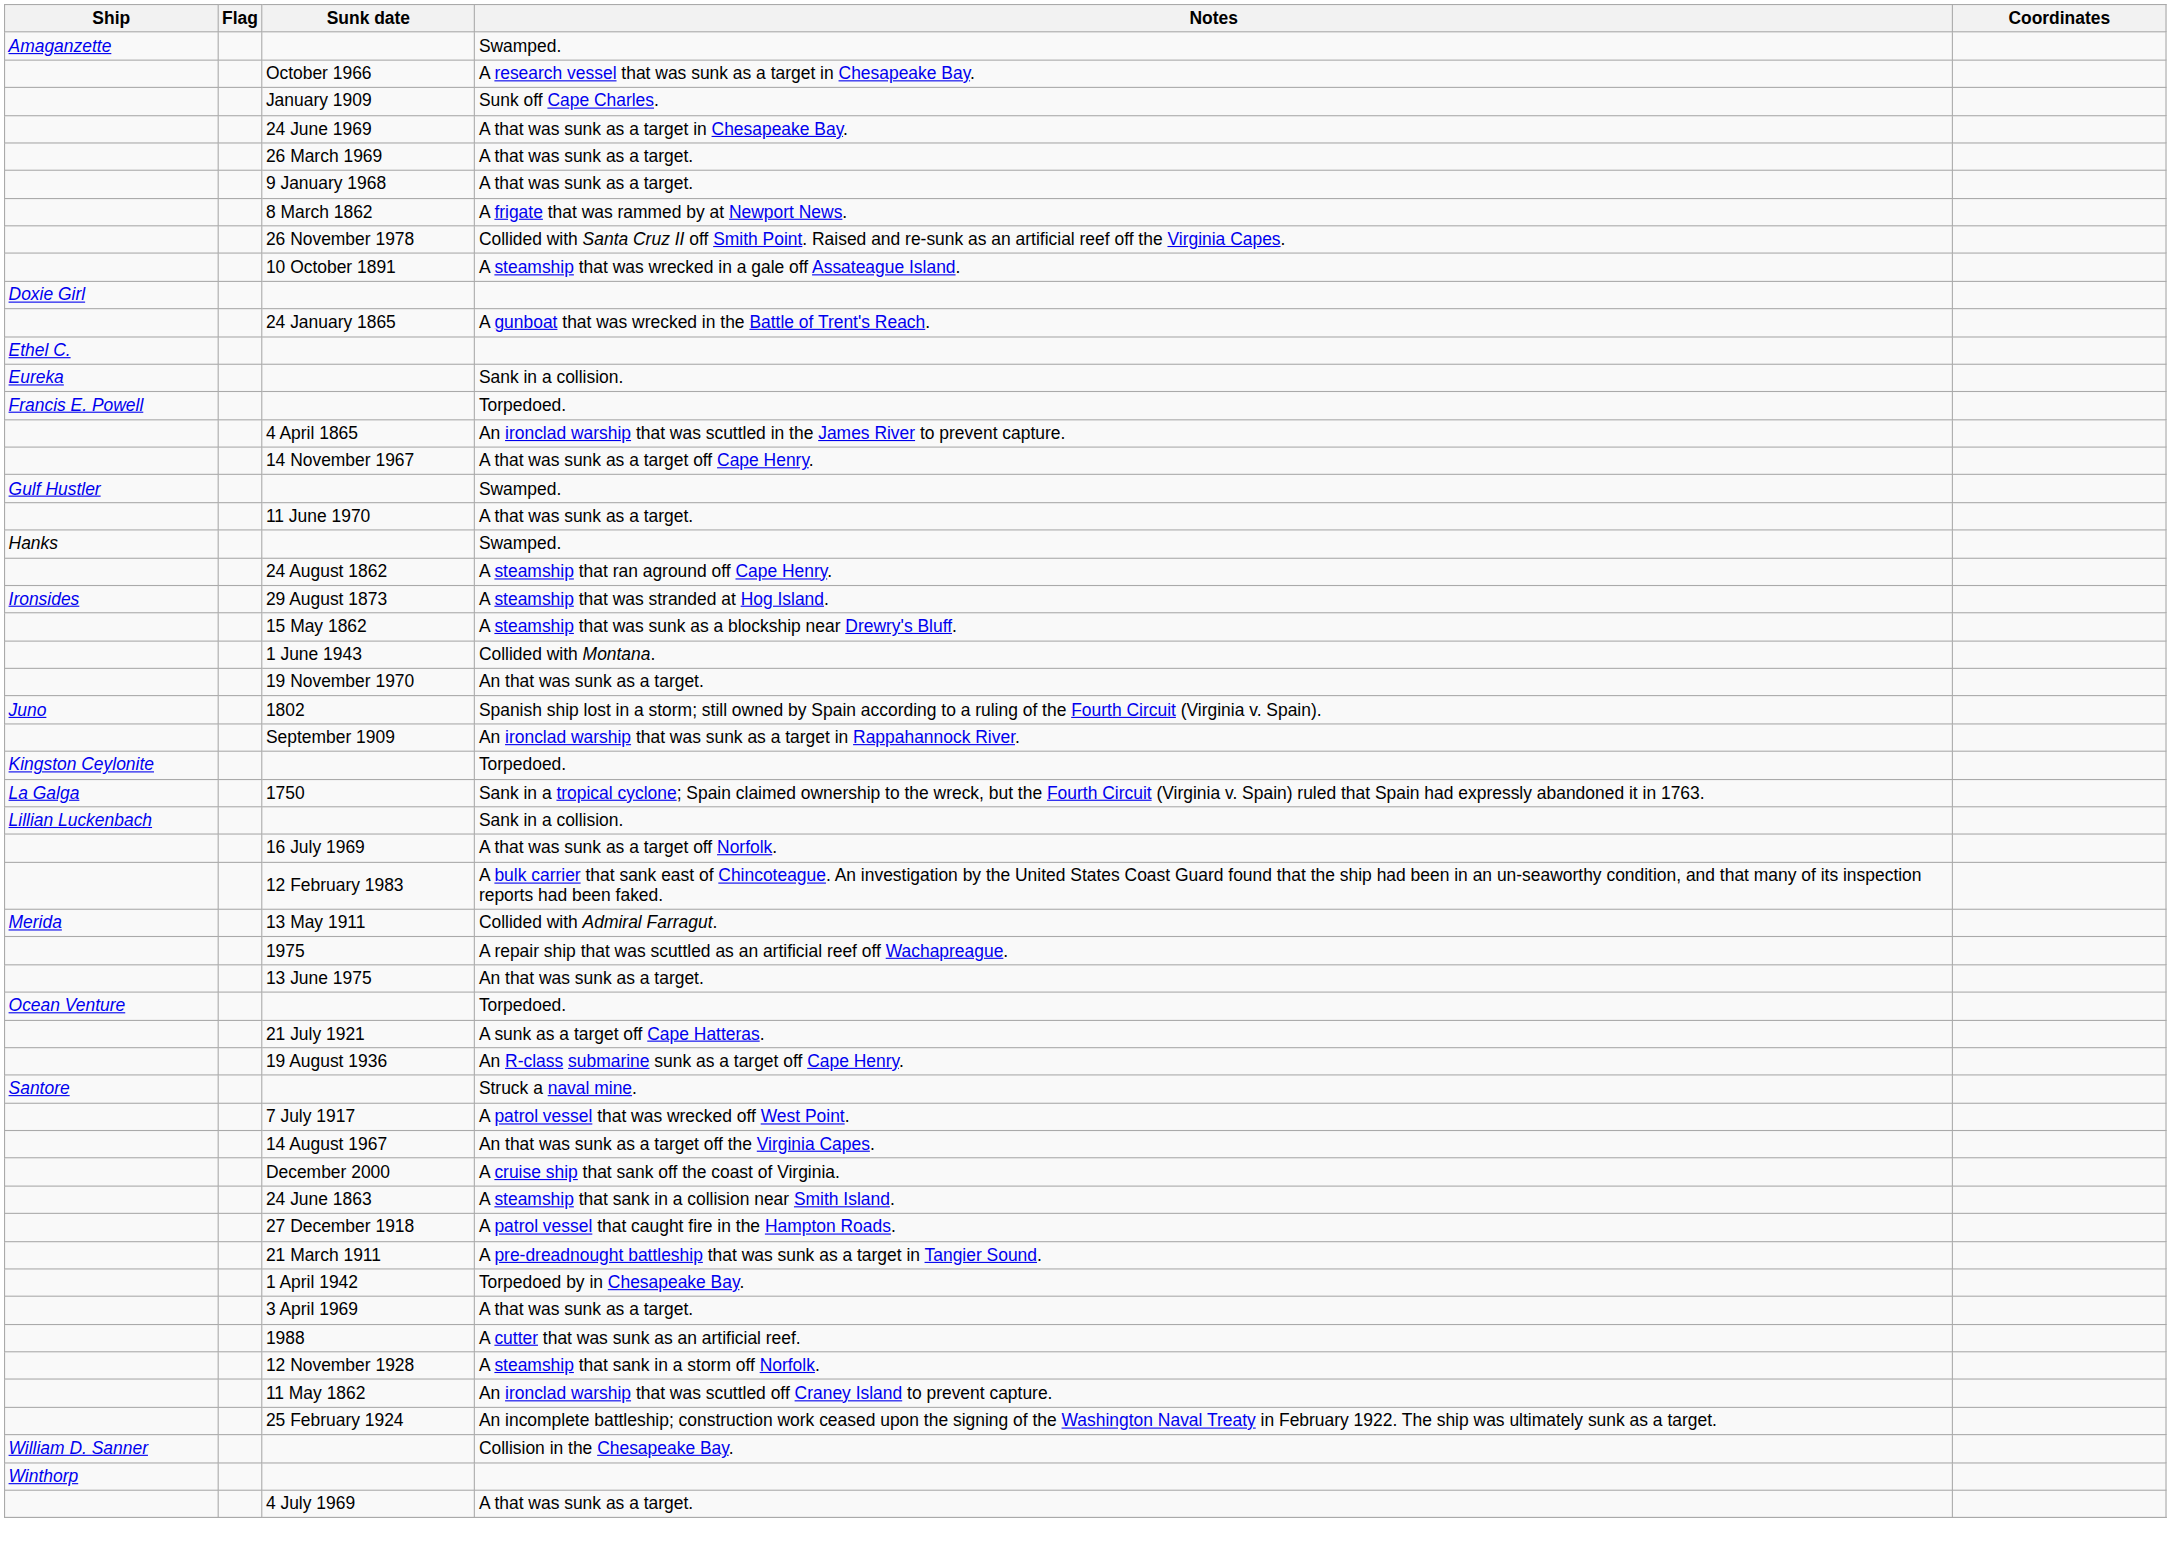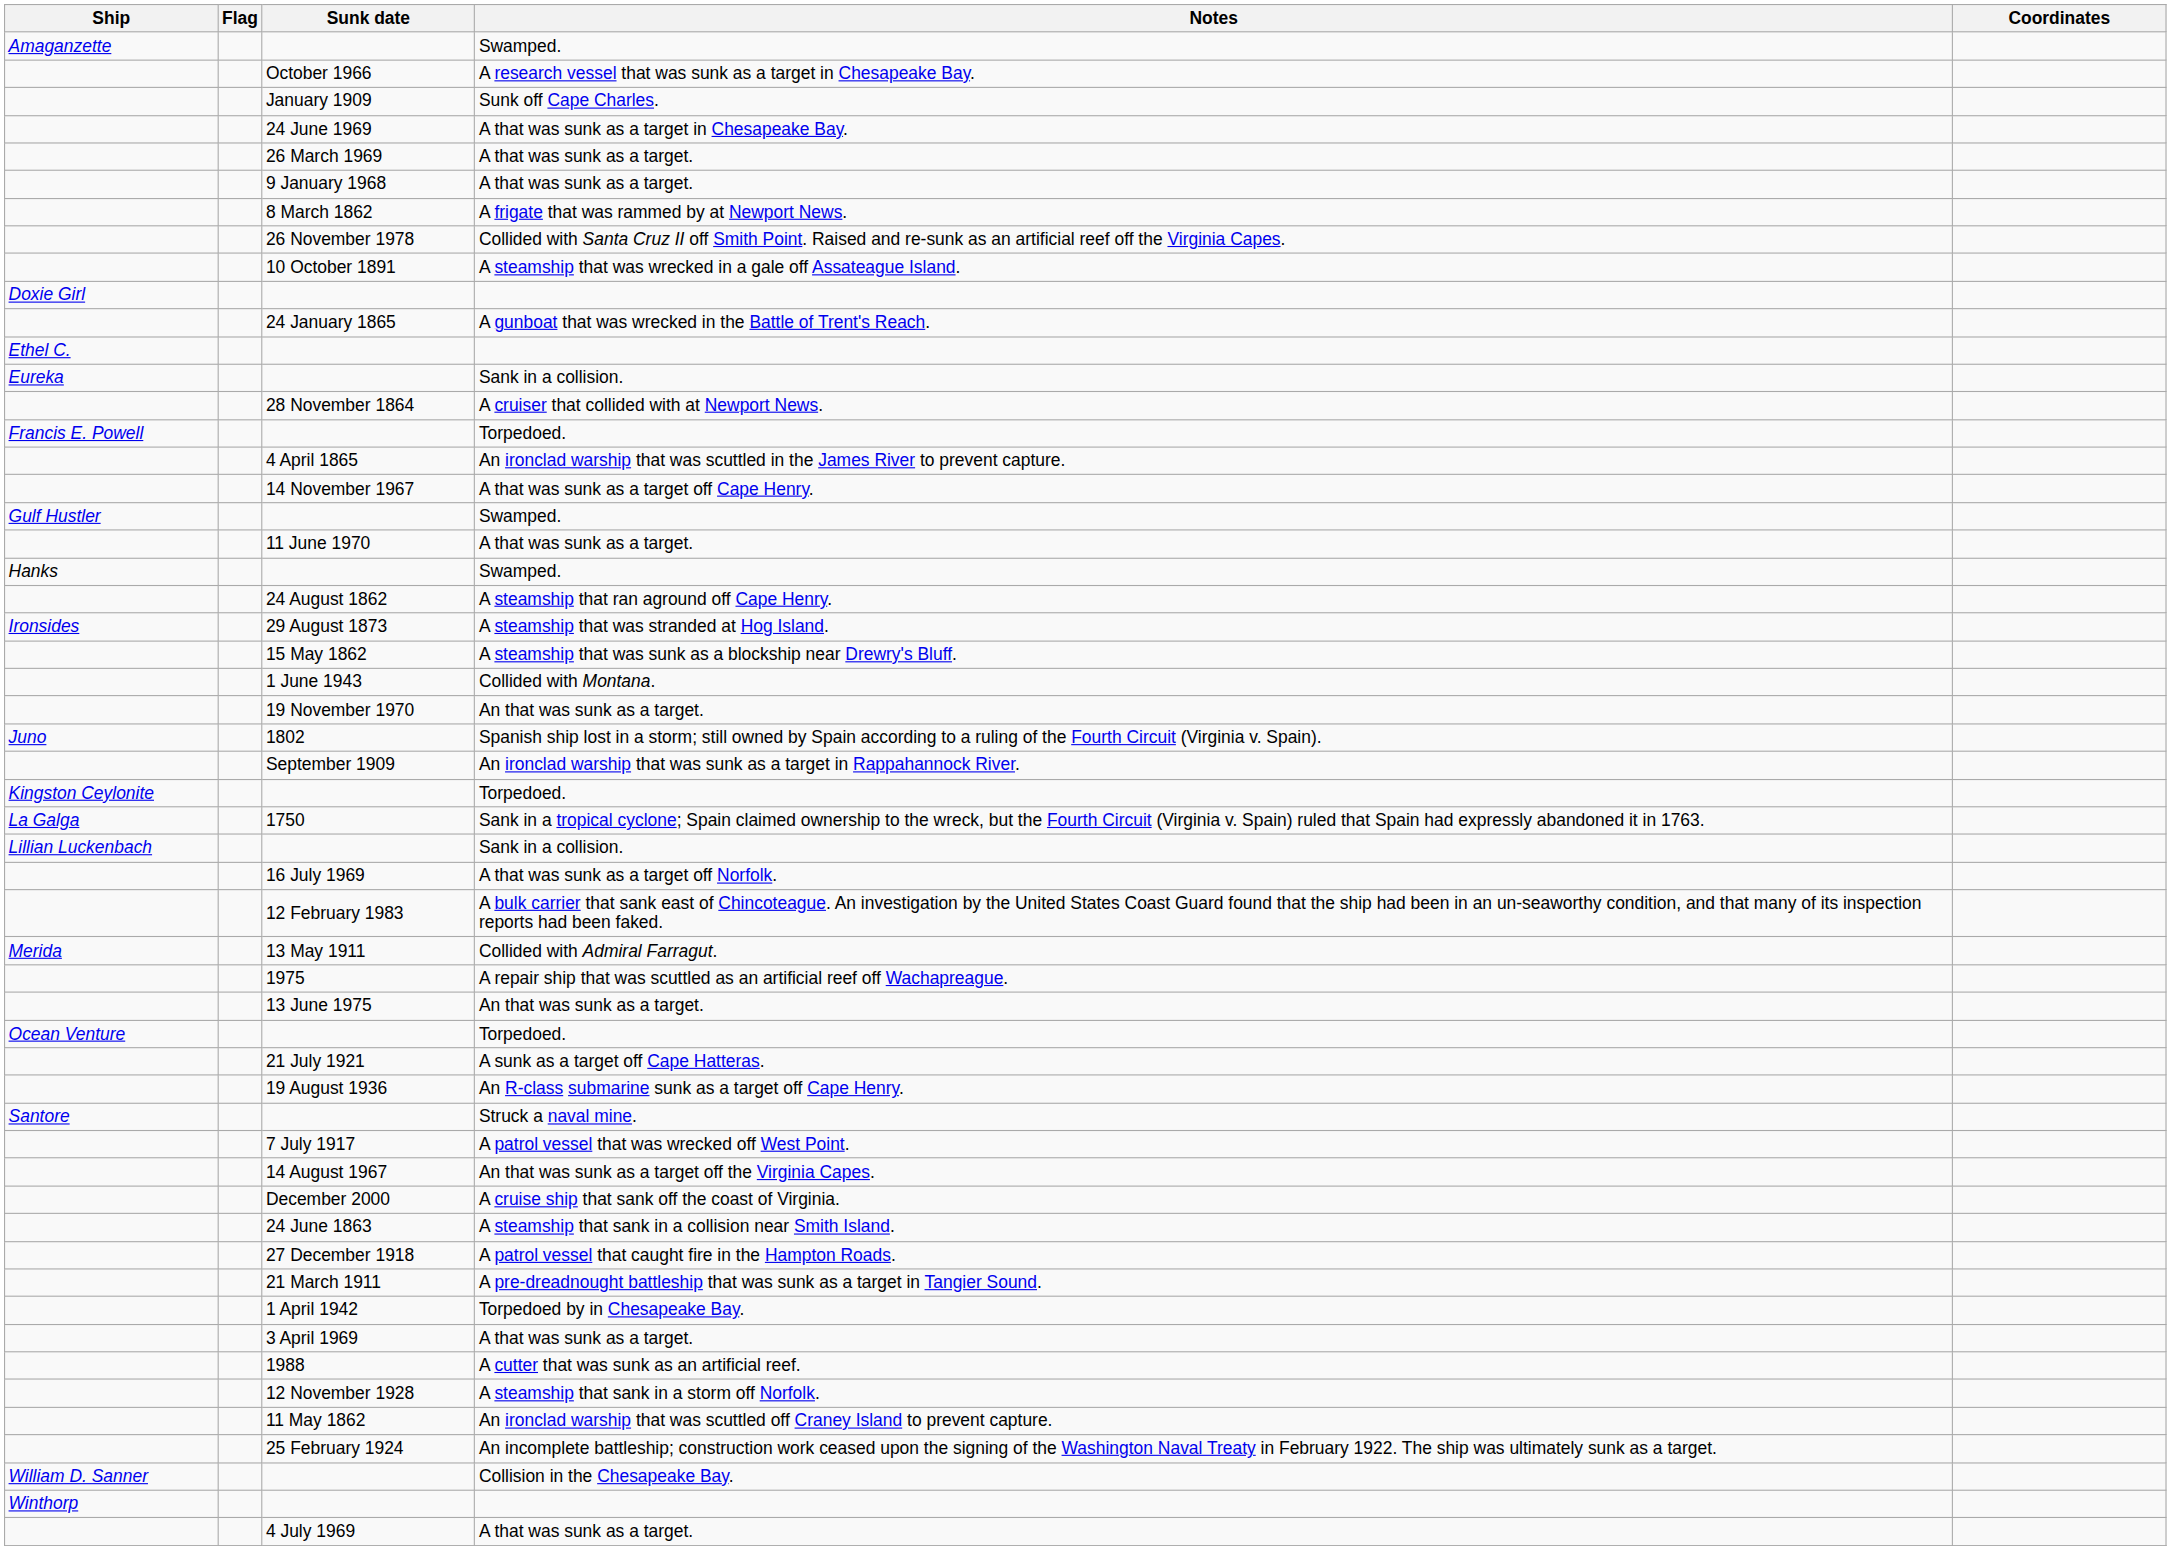 <table class=wikitable | style = "width:100%">
 <tr>
 <th style="width:10%">Ship</th>
 <th>Flag</th>
 <th style="width:10%">Sunk date</th>
 <th style="width:70%">Notes</th>
 <th style="width:10%">Coordinates</th>
 </tr>
 <tr>
 <td><em><a href='#'>Amaganzette</a></em></td>
 <td></td>
 <td></td>
 <td>Swamped.</td>
 <td></td>
 </tr>
 <tr>
 <td></td>
 <td></td>
 <td>October 1966</td>
 <td>A <a href='#'>research vessel</a> that was sunk as a target in <a href='#'>Chesapeake Bay</a>.</td>
 <td></td>
 </tr>
 <tr>
 <td></td>
 <td></td>
 <td>January 1909</td>
 <td>Sunk off <a href='#'>Cape Charles</a>.</td>
 <td></td>
 </tr>
 <tr>
 <td></td>
 <td></td>
 <td>24 June 1969</td>
 <td>A  that was sunk as a target in <a href='#'>Chesapeake Bay</a>.</td>
 <td></td>
 </tr>
 <tr>
 <td></td>
 <td></td>
 <td>26 March 1969</td>
 <td>A  that was sunk as a target.</td>
 <td></td>
 </tr>
 <tr>
 <td></td>
 <td></td>
 <td>9 January 1968</td>
 <td>A  that was sunk as a target.</td>
 <td></td>
 </tr>
 <tr>
 <td></td>
 <td></td>
 <td>8 March 1862</td>
 <td>A <a href='#'>frigate</a> that was rammed by  at <a href='#'>Newport News</a>.</td>
 <td></td>
 </tr>
 <tr>
 <td></td>
 <td></td>
 <td>26 November 1978</td>
 <td>Collided with <em>Santa Cruz II</em>  off <a href='#'>Smith Point</a>. Raised and re-sunk as an artificial reef off the <a href='#'>Virginia Capes</a>.</td>
 <td></td>
 </tr>
 <tr>
 <td></td>
 <td></td>
 <td>10 October 1891</td>
 <td>A <a href='#'>steamship</a> that was wrecked in a gale off <a href='#'>Assateague Island</a>.</td>
 <td></td>
 </tr>
 <tr>
 <td><a href='#'><em>Doxie Girl</em></a></td>
 <td></td>
 <td></td>
 <td></td>
 <td></td>
 </tr>
 <tr>
 <td></td>
 <td></td>
 <td>24 January 1865</td>
 <td>A <a href='#'>gunboat</a> that was wrecked in the <a href='#'>Battle of Trent's Reach</a>.</td>
 <td></td>
 </tr>
 <tr>
 <td><a href='#'><em>Ethel C.</em></a></td>
 <td></td>
 <td></td>
 <td></td>
 <td></td>
 </tr>
 <tr>
 <td><a href='#'><em>Eureka</em></a></td>
 <td></td>
 <td></td>
 <td>Sank in a collision.</td>
+<td></td>
+</tr>
+<tr>
+<td></td>
+<td></td>
+<td>28 November 1864</td>
+<td>A <a href='#'>cruiser</a> that collided with  at <a href='#'>Newport News</a>.</td>
 <td></td>
 </tr>
 <tr>
 <td><a href='#'><em>Francis E. Powell</em></a></td>
 <td></td>
 <td></td>
 <td>Torpedoed.</td>
 <td></td>
 </tr>
 <tr>
 <td></td>
 <td></td>
 <td>4 April 1865</td>
 <td>An <a href='#'>ironclad warship</a> that was scuttled in the <a href='#'>James River</a> to prevent capture.</td>
 <td></td>
 </tr>
 <tr>
 <td></td>
 <td></td>
 <td>14 November 1967</td>
 <td>A  that was sunk as a target off <a href='#'>Cape Henry</a>.</td>
 <td></td>
 </tr>
 <tr>
 <td><em><a href='#'>Gulf Hustler</a></em></td>
 <td></td>
 <td></td>
 <td>Swamped.</td>
 <td></td>
 </tr>
 <tr>
 <td></td>
 <td></td>
 <td>11 June 1970</td>
 <td>A  that was sunk as a target.</td>
 <td></td>
 </tr>
 <tr>
 <td><em>Hanks</em></td>
 <td></td>
 <td></td>
 <td>Swamped.</td>
 <td></td>
 </tr>
 <tr>
 <td></td>
 <td></td>
 <td>24 August 1862</td>
 <td>A <a href='#'>steamship</a> that ran aground off <a href='#'>Cape Henry</a>.</td>
 <td></td>
 </tr>
 <tr>
 <td><a href='#'><em>Ironsides</em></a></td>
 <td></td>
 <td>29 August 1873</td>
 <td>A <a href='#'>steamship</a> that was stranded at <a href='#'>Hog Island</a>.</td>
 <td></td>
 </tr>
 <tr>
 <td></td>
 <td></td>
 <td>15 May 1862</td>
 <td>A <a href='#'>steamship</a> that was sunk as a blockship near <a href='#'>Drewry's Bluff</a>.</td>
 <td></td>
 </tr>
 <tr>
 <td></td>
 <td></td>
 <td>1 June 1943</td>
 <td>Collided with <em>Montana</em>.</td>
 <td></td>
 </tr>
 <tr>
 <td></td>
 <td></td>
 <td>19 November 1970</td>
 <td>An  that was sunk as a target.</td>
 <td></td>
 </tr>
 <tr>
 <td><a href='#'><em>Juno</em></a></td>
 <td></td>
 <td>1802</td>
 <td>Spanish ship lost in a storm; still owned by Spain according to a ruling of the <a href='#'>Fourth Circuit</a> (Virginia v. Spain).</td>
 <td></td>
 </tr>
 <tr>
 <td></td>
 <td></td>
 <td>September 1909</td>
 <td>An <a href='#'>ironclad warship</a> that was sunk as a target in <a href='#'>Rappahannock River</a>.</td>
 <td></td>
 </tr>
 <tr>
 <td><em><a href='#'>Kingston Ceylonite</a></em></td>
 <td></td>
 <td></td>
 <td>Torpedoed.</td>
 <td></td>
 </tr>
 <tr>
 <td><a href='#'><em>La Galga</em></a></td>
 <td></td>
 <td>1750</td>
 <td>Sank in a <a href='#'>tropical cyclone</a>; Spain claimed ownership to the wreck, but the <a href='#'>Fourth Circuit</a> (Virginia v. Spain) ruled that Spain had expressly abandoned it in 1763.</td>
 <td></td>
 </tr>
 <tr>
 <td><a href='#'><em>Lillian Luckenbach</em></a></td>
 <td></td>
 <td></td>
 <td>Sank in a collision.</td>
 <td></td>
 </tr>
 <tr>
 <td></td>
 <td></td>
 <td>16 July 1969</td>
 <td>A  that was sunk as a target off <a href='#'>Norfolk</a>.</td>
 <td></td>
 </tr>
 <tr>
 <td></td>
 <td></td>
 <td>12 February 1983</td>
 <td>A  <a href='#'>bulk carrier</a> that sank  east of <a href='#'>Chincoteague</a>. An investigation by the United States Coast Guard found that the ship had been in an un-seaworthy condition, and that many of its inspection reports had been faked.</td>
 <td></td>
 </tr>
 <tr>
 <td><a href='#'><em>Merida</em></a></td>
 <td></td>
 <td>13 May 1911</td>
 <td>Collided with <em>Admiral Farragut</em>.</td>
 <td></td>
 </tr>
 <tr>
 <td></td>
 <td></td>
 <td>1975</td>
 <td>A repair ship that was scuttled as an artificial reef off <a href='#'>Wachapreague</a>.</td>
 <td></td>
 </tr>
 <tr>
 <td></td>
 <td></td>
 <td>13 June 1975</td>
 <td>An  that was sunk as a target.</td>
 <td></td>
 </tr>
 <tr>
 <td><em><a href='#'>Ocean Venture</a></em></td>
 <td></td>
 <td></td>
 <td>Torpedoed.</td>
 <td></td>
 </tr>
 <tr>
 <td></td>
 <td></td>
 <td>21 July 1921</td>
 <td>A  sunk as a target off <a href='#'>Cape Hatteras</a>.</td>
 <td></td>
 </tr>
 <tr>
 <td></td>
 <td></td>
 <td>19 August 1936</td>
 <td>An <a href='#'>R-class</a> <a href='#'>submarine</a> sunk as a target off <a href='#'>Cape Henry</a>.</td>
 <td></td>
 </tr>
 <tr>
 <td><em><a href='#'>Santore</a></em></td>
 <td></td>
 <td></td>
 <td>Struck a <a href='#'>naval mine</a>.</td>
 <td></td>
 </tr>
 <tr>
 <td></td>
 <td></td>
 <td>7 July 1917</td>
 <td>A <a href='#'>patrol vessel</a> that was wrecked off <a href='#'>West Point</a>.</td>
 <td></td>
 </tr>
 <tr>
 <td></td>
 <td></td>
 <td>14 August 1967</td>
 <td>An  that was sunk as a target off the <a href='#'>Virginia Capes</a>.</td>
 <td></td>
 </tr>
 <tr>
 <td></td>
 <td></td>
 <td>December 2000</td>
 <td>A <a href='#'>cruise ship</a> that sank off the coast of Virginia.</td>
 <td></td>
 </tr>
 <tr>
 <td></td>
 <td></td>
 <td>24 June 1863</td>
 <td>A <a href='#'>steamship</a> that sank in a collision near <a href='#'>Smith Island</a>.</td>
 <td></td>
 </tr>
 <tr>
 <td></td>
 <td></td>
 <td>27 December 1918</td>
 <td>A <a href='#'>patrol vessel</a> that caught fire in the <a href='#'>Hampton Roads</a>.</td>
 <td></td>
 </tr>
 <tr>
 <td></td>
 <td></td>
 <td>21 March 1911</td>
 <td>A <a href='#'>pre-dreadnought battleship</a> that was sunk as a target in <a href='#'>Tangier Sound</a>.</td>
 <td></td>
 </tr>
 <tr>
 <td></td>
 <td></td>
 <td>1 April 1942</td>
 <td>Torpedoed by  in <a href='#'>Chesapeake Bay</a>.</td>
 <td></td>
 </tr>
 <tr>
 <td></td>
 <td></td>
 <td>3 April 1969</td>
 <td>A  that was sunk as a target.</td>
 <td></td>
 </tr>
 <tr>
 <td></td>
 <td></td>
 <td>1988</td>
 <td>A  <a href='#'>cutter</a> that was sunk as an artificial reef.</td>
 <td></td>
 </tr>
 <tr>
 <td></td>
 <td></td>
 <td>12 November 1928</td>
 <td>A <a href='#'>steamship</a> that sank in a storm off <a href='#'>Norfolk</a>.</td>
 <td></td>
 </tr>
 <tr>
 <td></td>
 <td></td>
 <td>11 May 1862</td>
 <td>An <a href='#'>ironclad warship</a> that was scuttled off <a href='#'>Craney Island</a> to prevent capture.</td>
 <td></td>
 </tr>
 <tr>
 <td></td>
 <td></td>
 <td>25 February 1924</td>
 <td>An incomplete battleship; construction work ceased upon the signing of the <a href='#'>Washington Naval Treaty</a> in February 1922. The ship was ultimately sunk as a target.</td>
 <td></td>
 </tr>
 <tr>
 <td><a href='#'><em>William D. Sanner</em></a></td>
 <td></td>
 <td></td>
 <td>Collision in the <a href='#'>Chesapeake Bay</a>.</td>
 <td></td>
 </tr>
 <tr>
 <td><a href='#'><em>Winthorp</em></a></td>
 <td></td>
 <td></td>
 <td></td>
 <td></td>
 </tr>
 <tr>
 <td></td>
 <td></td>
 <td>4 July 1969</td>
 <td>A  that was sunk as a target.</td>
 <td></td>
 </tr>
 <tr>
 </tr>
 </table>
